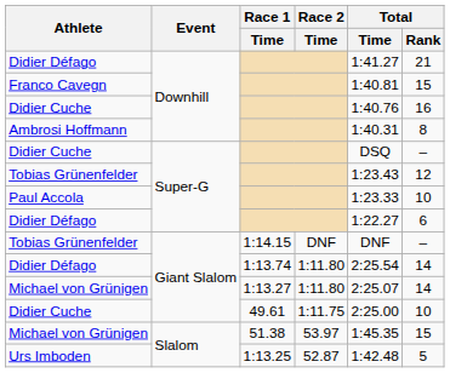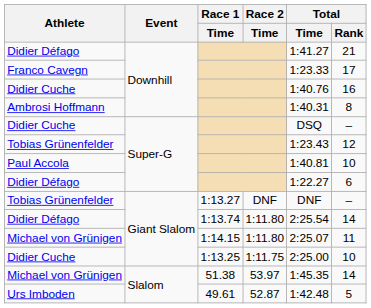 <table class="wikitable" style="font-size:90%">
 <tr>
 <th rowspan="2">Athlete</th>
 <th rowspan="2">Event</th>
 <th>Race 1</th>
 <th>Race 2</th>
 <th colspan="2">Total</th>
 </tr>
 <tr>
 <th>Time</th>
 <th>Time</th>
 <th>Time</th>
 <th>Rank</th>
 </tr>
 <tr>
 <td><a href='#'>Didier Défago</a></td>
 <td rowspan="4">Downhill</td>
 <td colspan="2" bgcolor="wheat"></td>
 <td align="center">1:41.27</td>
 <td align="center">21</td>
 </tr>
 <tr>
 <td><a href='#'>Franco Cavegn</a></td>
 <td colspan="2" bgcolor="wheat"></td>
-<td align="center">1:40.81</td>
-<td align="center">15</td>
+<td align="center">1:23.33</td>
+<td align="center">17</td>
 </tr>
 <tr>
 <td><a href='#'>Didier Cuche</a></td>
 <td colspan="2" bgcolor="wheat"></td>
 <td align="center">1:40.76</td>
 <td align="center">16</td>
 </tr>
 <tr>
 <td><a href='#'>Ambrosi Hoffmann</a></td>
 <td colspan="2" bgcolor="wheat"></td>
 <td align="center">1:40.31</td>
 <td align="center">8</td>
 </tr>
 <tr>
 <td><a href='#'>Didier Cuche</a></td>
 <td rowspan="4">Super-G</td>
 <td colspan="2" bgcolor="wheat"></td>
 <td align="center">DSQ</td>
 <td align="center">–</td>
 </tr>
 <tr>
 <td><a href='#'>Tobias Grünenfelder</a></td>
 <td colspan="2" bgcolor="wheat"></td>
 <td align="center">1:23.43</td>
 <td align="center">12</td>
 </tr>
 <tr>
 <td><a href='#'>Paul Accola</a></td>
 <td colspan="2" bgcolor="wheat"></td>
-<td align="center">1:23.33</td>
+<td align="center">1:40.81</td>
 <td align="center">10</td>
 </tr>
 <tr>
 <td><a href='#'>Didier Défago</a></td>
 <td colspan="2" bgcolor="wheat"></td>
 <td align="center">1:22.27</td>
 <td align="center">6</td>
 </tr>
 <tr>
 <td><a href='#'>Tobias Grünenfelder</a></td>
 <td rowspan="4">Giant Slalom</td>
-<td align="center">1:14.15</td>
+<td align="center">1:13.27</td>
 <td align="center">DNF</td>
 <td align="center">DNF</td>
 <td align="center">–</td>
 </tr>
 <tr>
 <td><a href='#'>Didier Défago</a></td>
 <td align="center">1:13.74</td>
 <td align="center">1:11.80</td>
 <td align="center">2:25.54</td>
 <td align="center">14</td>
 </tr>
 <tr>
 <td><a href='#'>Michael von Grünigen</a></td>
-<td align="center">1:13.27</td>
+<td align="center">1:14.15</td>
 <td align="center">1:11.80</td>
 <td align="center">2:25.07</td>
-<td align="center">14</td>
+<td align="center">11</td>
 </tr>
 <tr>
 <td><a href='#'>Didier Cuche</a></td>
-<td align="center">49.61</td>
+<td align="center">1:13.25</td>
 <td align="center">1:11.75</td>
 <td align="center">2:25.00</td>
 <td align="center">10</td>
 </tr>
 <tr>
 <td><a href='#'>Michael von Grünigen</a></td>
 <td rowspan="2">Slalom</td>
 <td align="center">51.38</td>
 <td align="center">53.97</td>
 <td align="center">1:45.35</td>
-<td align="center">15</td>
+<td align="center">14</td>
 </tr>
 <tr>
 <td><a href='#'>Urs Imboden</a></td>
-<td align="center">1:13.25</td>
+<td align="center">49.61</td>
 <td align="center">52.87</td>
 <td align="center">1:42.48</td>
 <td align="center">5</td>
 </tr>
 </table>
